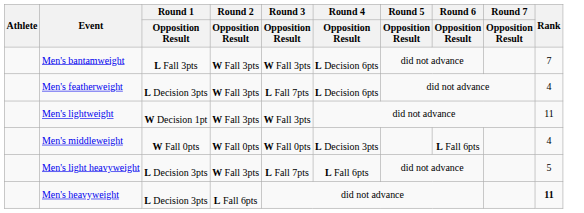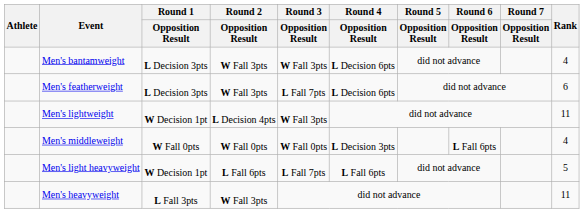 <table class="wikitable sortable" style=text-align:center>
 <tr>
 <th rowspan=2>Athlete</th>
 <th rowspan=2>Event</th>
 <th>Round 1</th>
 <th>Round 2</th>
 <th>Round 3</th>
 <th>Round 4</th>
 <th>Round 5</th>
 <th>Round 6</th>
 <th>Round 7</th>
 <th rowspan=2>Rank</th>
 </tr>
 <tr>
 <th>Opposition<br>Result</th>
 <th>Opposition<br>Result</th>
 <th>Opposition<br>Result</th>
 <th>Opposition<br>Result</th>
 <th>Opposition<br>Result</th>
 <th>Opposition<br>Result</th>
 <th>Opposition<br>Result</th>
 </tr>
 <tr>
 <td align=left></td>
 <td align=left><a href='#'>Men's bantamweight</a></td>
-<td><br><strong>L</strong> Fall 3pts</td>
+<td><br><strong>L</strong> Decision 3pts</td>
 <td><br><strong>W</strong> Fall 3pts</td>
 <td><br><strong>W</strong> Fall 3pts</td>
 <td><br><strong>L</strong> Decision 6pts</td>
 <td colspan=2>did not advance</td>
 <td></td>
-<td>7</td>
+<td>4</td>
 </tr>
 <tr>
 <td align=left></td>
 <td align=left><a href='#'>Men's featherweight</a></td>
 <td><br><strong>L</strong> Decision 3pts</td>
 <td><br><strong>W</strong> Fall 3pts</td>
 <td><br><strong>L</strong> Fall 7pts</td>
 <td><br><strong>L</strong> Decision 6pts</td>
 <td colspan=3>did not advance</td>
-<td>4</td>
+<td>6</td>
 </tr>
 <tr>
 <td align=left></td>
 <td align=left><a href='#'>Men's lightweight</a></td>
 <td><br><strong>W</strong> Decision 1pt</td>
-<td><br><strong>W</strong> Fall 3pts</td>
+<td><br><strong>L</strong> Decision 4pts</td>
 <td><br><strong>W</strong> Fall 3pts</td>
 <td colspan=4>did not advance</td>
 <td>11</td>
 </tr>
 <tr>
 <td align=left></td>
 <td align=left><a href='#'>Men's middleweight</a></td>
 <td><br><strong>W</strong> Fall 0pts</td>
 <td><br><strong>W</strong> Fall 0pts</td>
 <td><br><strong>W</strong> Fall 0pts</td>
 <td><br><strong>L</strong> Decision 3pts</td>
 <td></td>
 <td><br><strong>L</strong> Fall 6pts</td>
 <td></td>
 <td>4</td>
 </tr>
 <tr>
 <td align=left></td>
 <td align=left><a href='#'>Men's light heavyweight</a></td>
-<td><br><strong>L</strong> Decision 3pts</td>
-<td><br><strong>W</strong> Fall 3pts</td>
+<td><br><strong>W</strong> Decision 1pt</td>
+<td><br><strong>L</strong> Fall 6pts</td>
 <td><br><strong>L</strong> Fall 7pts</td>
 <td><br><strong>L</strong> Fall 6pts</td>
 <td colspan=2>did not advance</td>
 <td></td>
 <td>5</td>
 </tr>
 <tr>
 <td align=left></td>
 <td align=left><a href='#'>Men's heavyweight</a></td>
-<td><br><strong>L</strong> Decision 3pts</td>
-<td><br><strong>L</strong> Fall 6pts</td>
+<td><br><strong>L</strong> Fall 3pts</td>
+<td><br><strong>W</strong> Fall 3pts</td>
 <td colspan=4>did not advance</td>
 <td></td>
-<td><strong>11</strong></td>
+<td>11</td>
 </tr>
 </table>
